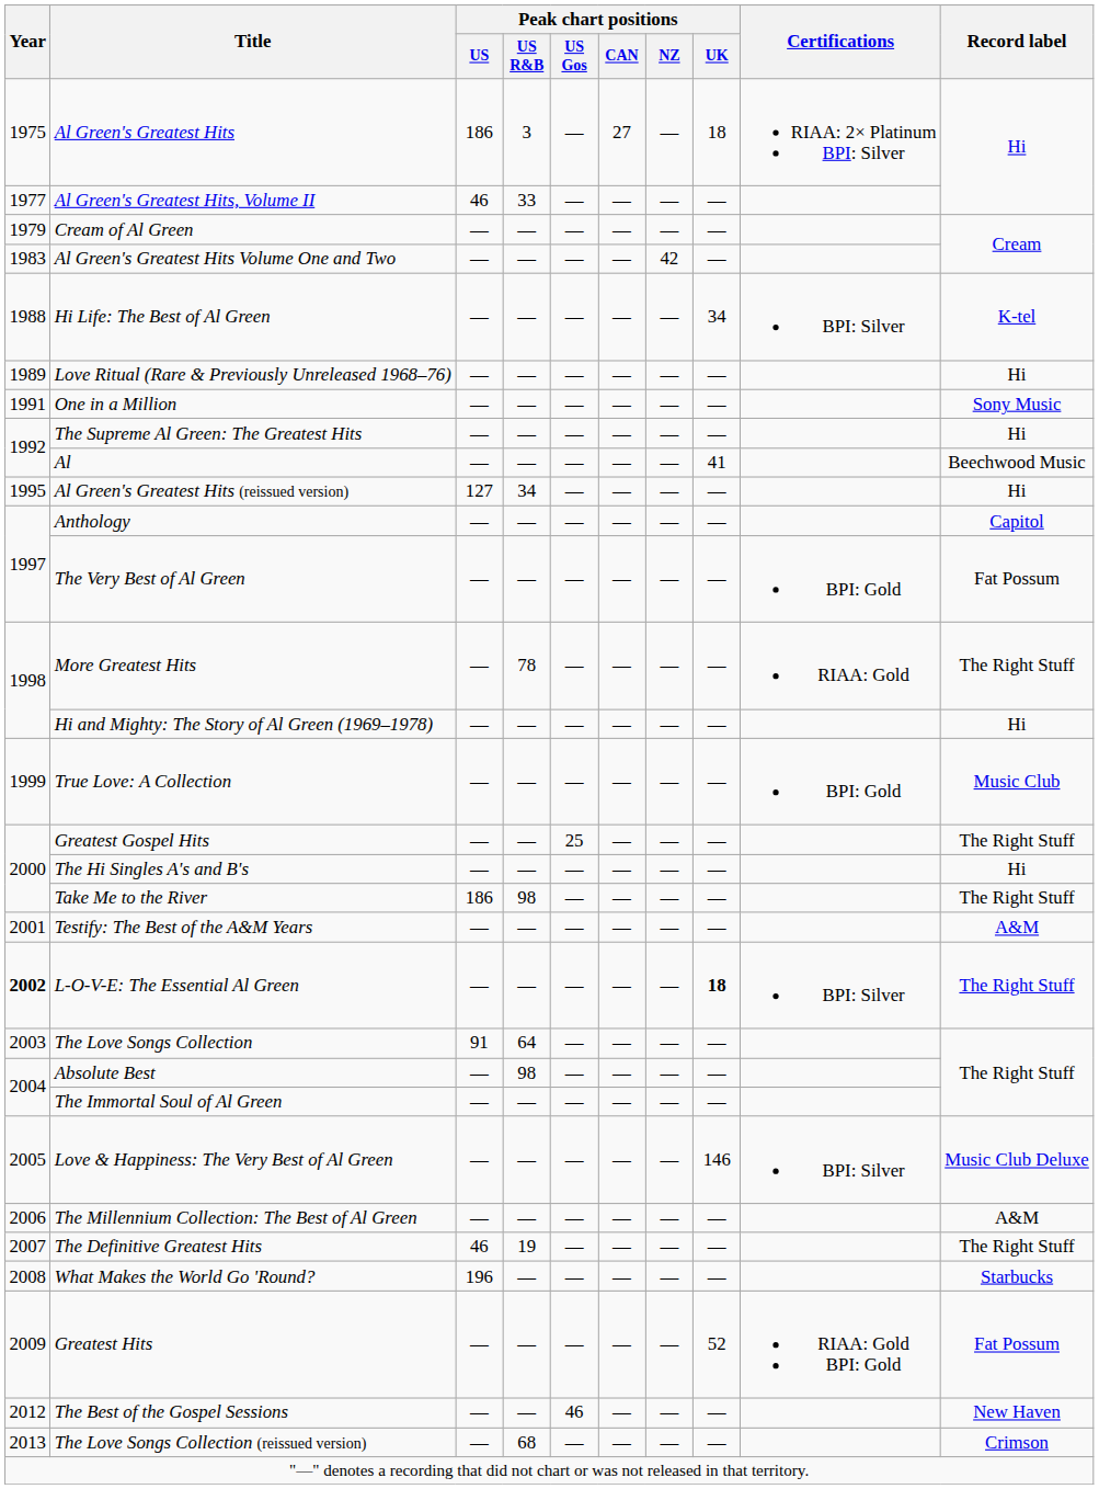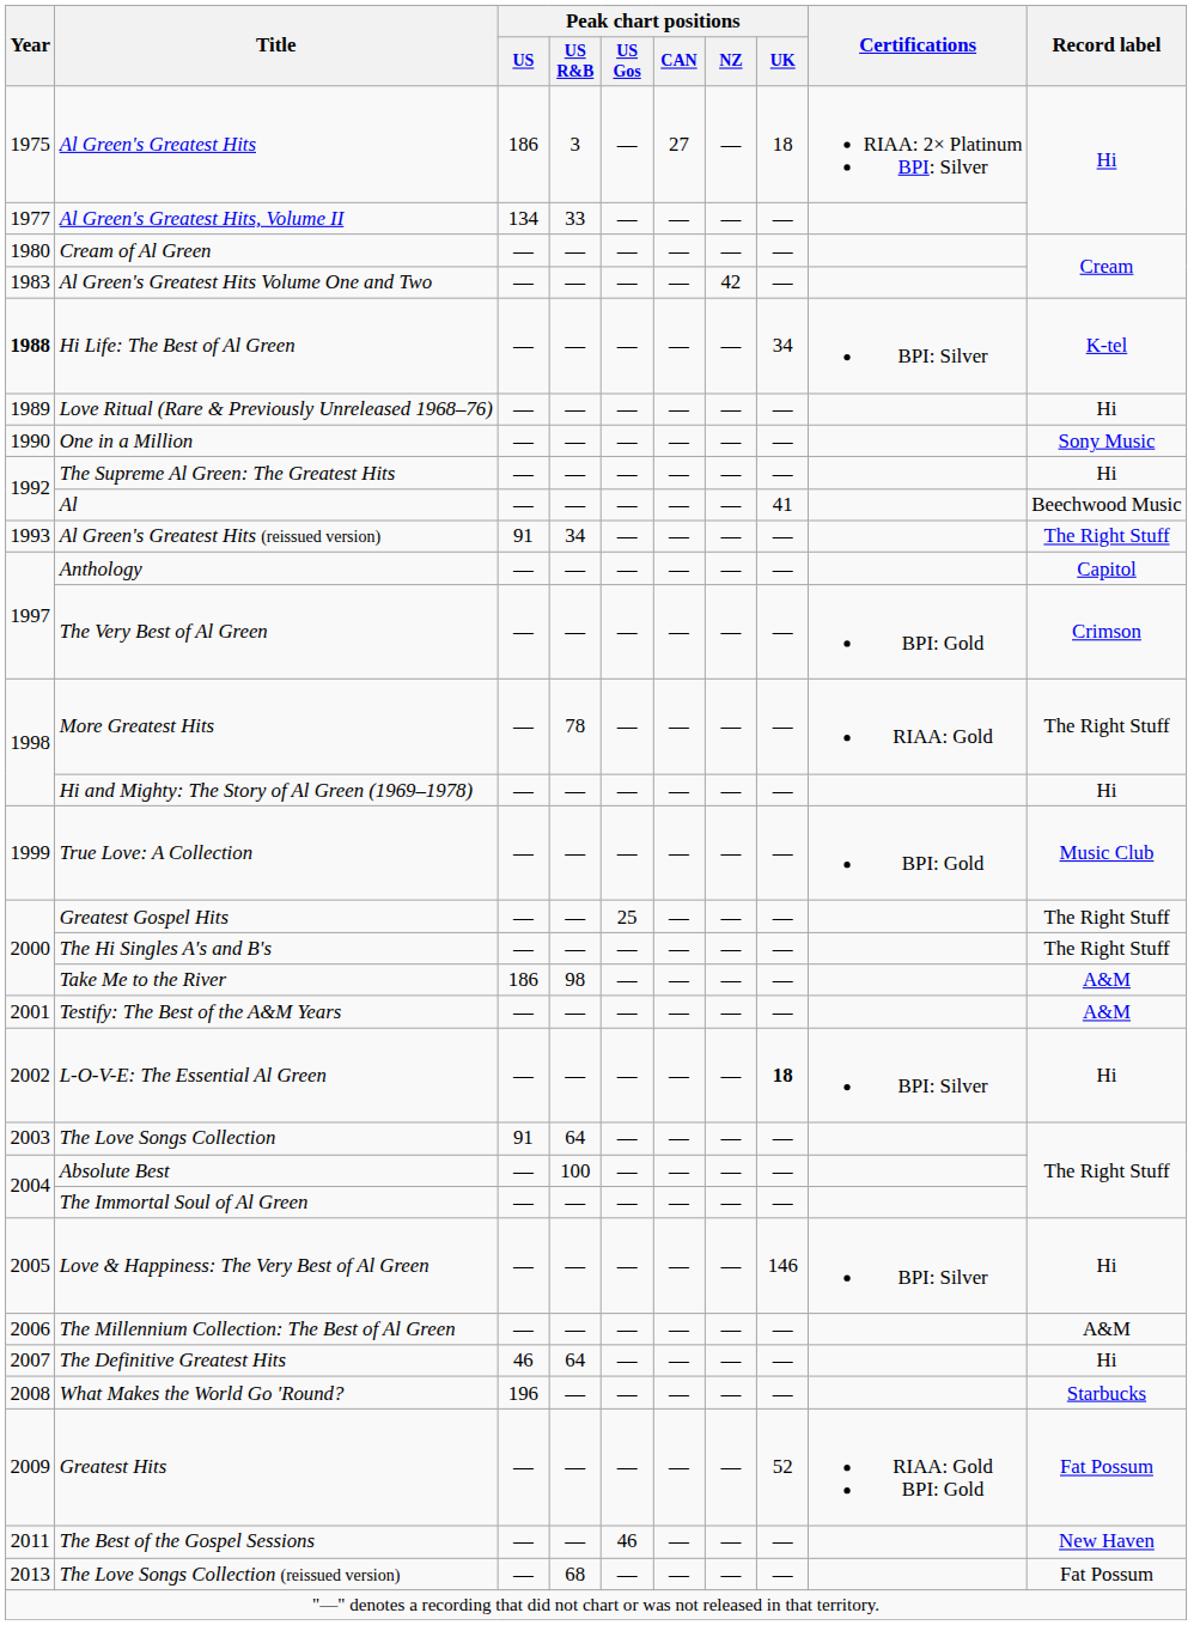 <table class="wikitable" style="text-align:center;">
 <tr>
 <th rowspan="2">Year</th>
 <th rowspan="2">Title</th>
 <th colspan="6">Peak chart positions</th>
 <th rowspan="2"><a href='#'>Certifications</a></th>
 <th rowspan="2">Record label</th>
 </tr>
 <tr style="font-size:smaller;">
 <th width="35"><a href='#'>US</a><br></th>
 <th width="35"><a href='#'>US<br>R&B</a><br></th>
 <th width="35"><a href='#'>US<br>Gos</a><br></th>
 <th width="35"><a href='#'>CAN</a><br></th>
 <th width="35"><a href='#'>NZ</a><br></th>
 <th width="35"><a href='#'>UK</a><br></th>
 </tr>
 <tr>
 <td>1975</td>
 <td align="left"><em><a href='#'>Al Green's Greatest Hits</a></em></td>
 <td>186</td>
 <td>3</td>
 <td>—</td>
 <td>27</td>
 <td>—</td>
 <td>18</td>
 <td><br><ul><li>RIAA: 2× Platinum</li><li><a href='#'>BPI</a>: Silver</li></ul></td>
 <td rowspan="2"><a href='#'>Hi</a></td>
 </tr>
 <tr>
 <td>1977</td>
 <td align="left"><em><a href='#'>Al Green's Greatest Hits, Volume II</a></em></td>
-<td>46</td>
+<td>134</td>
 <td>33</td>
 <td>—</td>
 <td>—</td>
 <td>—</td>
 <td>—</td>
 <td></td>
 </tr>
 <tr>
-<td>1979</td>
+<td>1980</td>
 <td align="left"><em>Cream of Al Green</em></td>
 <td>—</td>
 <td>—</td>
 <td>—</td>
 <td>—</td>
 <td>—</td>
 <td>—</td>
 <td></td>
 <td rowspan="2"><a href='#'>Cream</a></td>
 </tr>
 <tr>
 <td>1983</td>
 <td align="left"><em>Al Green's Greatest Hits Volume One and Two</em></td>
 <td>—</td>
 <td>—</td>
 <td>—</td>
 <td>—</td>
 <td>42</td>
 <td>—</td>
 <td></td>
 </tr>
 <tr>
-<td>1988</td>
+<td><strong>1988</strong></td>
 <td align="left"><em>Hi Life: The Best of Al Green</em></td>
 <td>—</td>
 <td>—</td>
 <td>—</td>
 <td>—</td>
 <td>—</td>
 <td>34</td>
 <td><br><ul><li>BPI: Silver</li></ul></td>
 <td rowspan="1"><a href='#'>K-tel</a></td>
 </tr>
 <tr>
 <td>1989</td>
 <td align="left"><em>Love Ritual (Rare & Previously Unreleased 1968–76)</em></td>
 <td>—</td>
 <td>—</td>
 <td>—</td>
 <td>—</td>
 <td>—</td>
 <td>—</td>
 <td></td>
 <td rowspan="1">Hi</td>
 </tr>
 <tr>
-<td>1991</td>
+<td>1990</td>
 <td align="left"><em>One in a Million</em></td>
 <td>—</td>
 <td>—</td>
 <td>—</td>
 <td>—</td>
 <td>—</td>
 <td>—</td>
 <td></td>
 <td rowspan="1"><a href='#'>Sony Music</a></td>
 </tr>
 <tr>
 <td rowspan="2">1992</td>
 <td align="left"><em>The Supreme Al Green: The Greatest Hits</em></td>
 <td>—</td>
 <td>—</td>
 <td>—</td>
 <td>—</td>
 <td>—</td>
 <td>—</td>
 <td></td>
 <td rowspan="1">Hi</td>
 </tr>
 <tr>
 <td align="left"><em>Al</em></td>
 <td>—</td>
 <td>—</td>
 <td>—</td>
 <td>—</td>
 <td>—</td>
 <td>41</td>
 <td></td>
 <td rowspan="1">Beechwood Music</td>
 </tr>
 <tr>
-<td>1995</td>
+<td>1993</td>
 <td align="left"><em>Al Green's Greatest Hits</em> <small>(reissued version)</small></td>
-<td>127</td>
+<td>91</td>
 <td>34</td>
 <td>—</td>
 <td>—</td>
 <td>—</td>
 <td>—</td>
 <td></td>
-<td rowspan="1">Hi</td>
+<td rowspan="1"><a href='#'>The Right Stuff</a></td>
 </tr>
 <tr>
 <td rowspan="2">1997</td>
 <td align="left"><em>Anthology</em></td>
 <td>—</td>
 <td>—</td>
 <td>—</td>
 <td>—</td>
 <td>—</td>
 <td>—</td>
 <td></td>
 <td rowspan="1"><a href='#'>Capitol</a></td>
 </tr>
 <tr>
 <td align="left"><em>The Very Best of Al Green</em></td>
 <td>—</td>
 <td>—</td>
 <td>—</td>
 <td>—</td>
 <td>—</td>
 <td>—</td>
 <td><br><ul><li>BPI: Gold</li></ul></td>
-<td rowspan="1">Fat Possum</td>
+<td rowspan="1"><a href='#'>Crimson</a></td>
 </tr>
 <tr>
 <td rowspan="2">1998</td>
 <td align="left"><em>More Greatest Hits</em></td>
 <td>—</td>
 <td>78</td>
 <td>—</td>
 <td>—</td>
 <td>—</td>
 <td>—</td>
 <td><br><ul><li>RIAA: Gold</li></ul></td>
 <td rowspan="1">The Right Stuff</td>
 </tr>
 <tr>
 <td align="left"><em>Hi and Mighty: The Story of Al Green (1969–1978)</em></td>
 <td>—</td>
 <td>—</td>
 <td>—</td>
 <td>—</td>
 <td>—</td>
 <td>—</td>
 <td></td>
 <td rowspan="1">Hi</td>
 </tr>
 <tr>
 <td rowspan="1">1999</td>
 <td align="left"><em>True Love: A Collection</em></td>
 <td>—</td>
 <td>—</td>
 <td>—</td>
 <td>—</td>
 <td>—</td>
 <td>—</td>
 <td><br><ul><li>BPI: Gold</li></ul></td>
 <td rowspan="1"><a href='#'>Music Club</a></td>
 </tr>
 <tr>
 <td rowspan="3">2000</td>
 <td align="left"><em>Greatest Gospel Hits</em></td>
 <td>—</td>
 <td>—</td>
 <td>25</td>
 <td>—</td>
 <td>—</td>
 <td>—</td>
 <td></td>
 <td rowspan="1">The Right Stuff</td>
 </tr>
 <tr>
 <td align="left"><em>The Hi Singles A's and B's</em></td>
 <td>—</td>
 <td>—</td>
 <td>—</td>
 <td>—</td>
 <td>—</td>
 <td>—</td>
 <td></td>
-<td rowspan="1">Hi</td>
+<td rowspan="1">The Right Stuff</td>
 </tr>
 <tr>
 <td align="left"><em>Take Me to the River</em></td>
 <td>186</td>
 <td>98</td>
 <td>—</td>
 <td>—</td>
 <td>—</td>
 <td>—</td>
 <td></td>
-<td rowspan="1">The Right Stuff</td>
+<td rowspan="1"><a href='#'>A&M</a></td>
 </tr>
 <tr>
 <td rowspan="1">2001</td>
 <td align="left"><em>Testify: The Best of the A&M Years</em></td>
 <td>—</td>
 <td>—</td>
 <td>—</td>
 <td>—</td>
 <td>—</td>
 <td>—</td>
 <td></td>
 <td rowspan="1"><a href='#'>A&M</a></td>
 </tr>
 <tr>
-<td><strong>2002</strong></td>
+<td>2002</td>
 <td align="left"><em>L-O-V-E: The Essential Al Green</em></td>
 <td>—</td>
 <td>—</td>
 <td>—</td>
 <td>—</td>
 <td>—</td>
 <td><strong>18</strong></td>
 <td><br><ul><li>BPI: Silver</li></ul></td>
-<td rowspan="1"><a href='#'>The Right Stuff</a></td>
+<td rowspan="1">Hi</td>
 </tr>
 <tr>
 <td>2003</td>
 <td align="left"><em>The Love Songs Collection</em></td>
 <td>91</td>
 <td>64</td>
 <td>—</td>
 <td>—</td>
 <td>—</td>
 <td>—</td>
 <td></td>
 <td rowspan="3">The Right Stuff</td>
 </tr>
 <tr>
 <td rowspan="2">2004</td>
 <td align="left"><em>Absolute Best</em></td>
 <td>—</td>
-<td>98</td>
+<td>100</td>
 <td>—</td>
 <td>—</td>
 <td>—</td>
 <td>—</td>
 <td></td>
 </tr>
 <tr>
 <td align="left"><em>The Immortal Soul of Al Green</em></td>
 <td>—</td>
 <td>—</td>
 <td>—</td>
 <td>—</td>
 <td>—</td>
 <td>—</td>
 <td></td>
 </tr>
 <tr>
 <td>2005</td>
 <td align="left"><em>Love & Happiness: The Very Best of Al Green</em></td>
 <td>—</td>
 <td>—</td>
 <td>—</td>
 <td>—</td>
 <td>—</td>
 <td>146</td>
 <td><br><ul><li>BPI: Silver</li></ul></td>
-<td rowspan="1"><a href='#'>Music Club Deluxe</a></td>
+<td rowspan="1">Hi</td>
 </tr>
 <tr>
 <td>2006</td>
 <td align="left"><em>The Millennium Collection: The Best of Al Green</em></td>
 <td>—</td>
 <td>—</td>
 <td>—</td>
 <td>—</td>
 <td>—</td>
 <td>—</td>
 <td></td>
 <td rowspan="1">A&M</td>
 </tr>
 <tr>
 <td>2007</td>
 <td align="left"><em>The Definitive Greatest Hits</em></td>
 <td>46</td>
-<td>19</td>
+<td>64</td>
 <td>—</td>
 <td>—</td>
 <td>—</td>
 <td>—</td>
 <td></td>
-<td rowspan="1">The Right Stuff</td>
+<td rowspan="1">Hi</td>
 </tr>
 <tr>
 <td>2008</td>
 <td align="left"><em>What Makes the World Go 'Round?</em></td>
 <td>196</td>
 <td>—</td>
 <td>—</td>
 <td>—</td>
 <td>—</td>
 <td>—</td>
 <td></td>
 <td rowspan="1"><a href='#'>Starbucks</a></td>
 </tr>
 <tr>
 <td>2009</td>
 <td align="left"><em>Greatest Hits</em></td>
 <td>—</td>
 <td>—</td>
 <td>—</td>
 <td>—</td>
 <td>—</td>
 <td>52</td>
 <td><br><ul><li>RIAA: Gold</li><li>BPI: Gold</li></ul></td>
 <td rowspan="1"><a href='#'>Fat Possum</a></td>
 </tr>
 <tr>
-<td>2012</td>
+<td>2011</td>
 <td align="left"><em>The Best of the Gospel Sessions</em></td>
 <td>—</td>
 <td>—</td>
 <td>46</td>
 <td>—</td>
 <td>—</td>
 <td>—</td>
 <td></td>
 <td rowspan="1"><a href='#'>New Haven</a></td>
 </tr>
 <tr>
 <td>2013</td>
 <td align="left"><em>The Love Songs Collection</em> <small>(reissued version)</small></td>
 <td>—</td>
 <td>68</td>
 <td>—</td>
 <td>—</td>
 <td>—</td>
 <td>—</td>
 <td align=left></td>
-<td rowspan="1"><a href='#'>Crimson</a></td>
+<td rowspan="1">Fat Possum</td>
 </tr>
 <tr>
 <td colspan="15" style="font-size:90%">"—" denotes a recording that did not chart or was not released in that territory.</td>
 </tr>
 </table>
